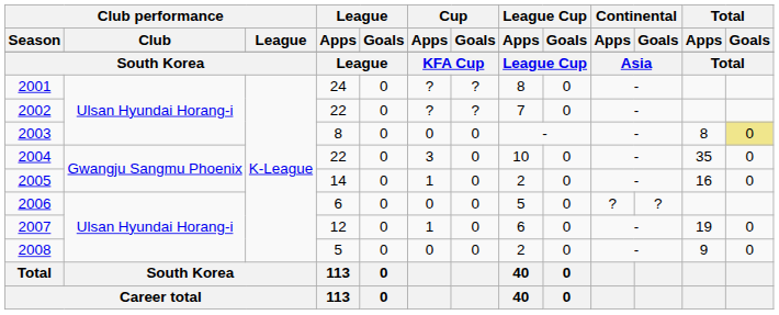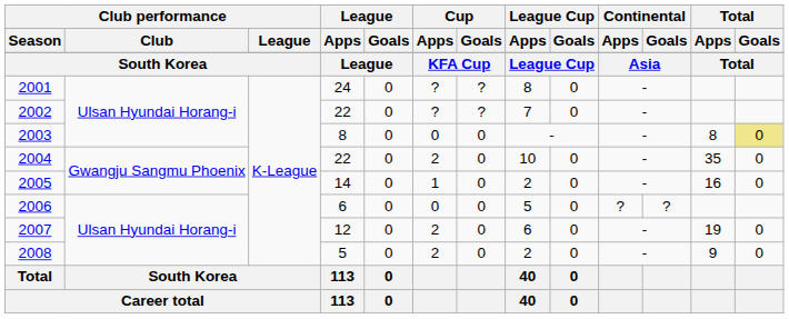 <table class="wikitable" style="text-align:center">
 <tr>
 <th colspan=3>Club performance</th>
 <th colspan=2>League</th>
 <th colspan=2>Cup</th>
 <th colspan=2>League Cup</th>
 <th colspan=2>Continental</th>
 <th colspan=2>Total</th>
 </tr>
 <tr>
 <th>Season</th>
 <th>Club</th>
 <th>League</th>
 <th>Apps</th>
 <th>Goals</th>
 <th>Apps</th>
 <th>Goals</th>
 <th>Apps</th>
 <th>Goals</th>
 <th>Apps</th>
 <th>Goals</th>
 <th>Apps</th>
 <th>Goals</th>
 </tr>
 <tr>
 </tr>
 <tr>
 <th colspan=3>South Korea</th>
 <th colspan=2>League</th>
 <th colspan=2><a href='#'>KFA Cup</a></th>
 <th colspan=2><a href='#'>League Cup</a></th>
 <th colspan=2><a href='#'>Asia</a></th>
 <th colspan=2>Total</th>
 </tr>
 <tr>
 <td><a href='#'>2001</a></td>
 <td rowspan="3"><a href='#'>Ulsan Hyundai Horang-i</a></td>
 <td rowspan="8"><a href='#'>K-League</a></td>
 <td>24</td>
 <td>0</td>
 <td>?</td>
 <td>?</td>
 <td>8</td>
 <td>0</td>
 <td colspan="2">-</td>
 <td></td>
 <td></td>
 </tr>
 <tr>
 <td><a href='#'>2002</a></td>
 <td>22</td>
 <td>0</td>
 <td>?</td>
 <td>?</td>
 <td>7</td>
 <td>0</td>
 <td colspan="2">-</td>
 <td></td>
 <td></td>
 </tr>
 <tr>
 <td><a href='#'>2003</a></td>
 <td>8</td>
 <td>0</td>
 <td>0</td>
 <td>0</td>
 <td colspan="2">-</td>
 <td colspan="2">-</td>
 <td>8</td>
 <td style="background: khaki;">0</td>
 </tr>
 <tr>
 <td><a href='#'>2004</a></td>
 <td rowspan="2"><a href='#'>Gwangju Sangmu Phoenix</a></td>
 <td>22</td>
 <td>0</td>
-<td>3</td>
+<td>2</td>
 <td>0</td>
 <td>10</td>
 <td>0</td>
 <td colspan="2">-</td>
 <td>35</td>
 <td>0</td>
 </tr>
 <tr>
 <td><a href='#'>2005</a></td>
 <td>14</td>
 <td>0</td>
 <td>1</td>
 <td>0</td>
 <td>2</td>
 <td>0</td>
 <td colspan="2">-</td>
 <td>16</td>
 <td>0</td>
 </tr>
 <tr>
 <td><a href='#'>2006</a></td>
 <td rowspan="3"><a href='#'>Ulsan Hyundai Horang-i</a></td>
 <td>6</td>
 <td>0</td>
 <td>0</td>
 <td>0</td>
 <td>5</td>
 <td>0</td>
 <td>?</td>
 <td>?</td>
 <td></td>
 <td></td>
 </tr>
 <tr>
 <td><a href='#'>2007</a></td>
 <td>12</td>
 <td>0</td>
-<td>1</td>
+<td>2</td>
 <td>0</td>
 <td>6</td>
 <td>0</td>
 <td colspan="2">-</td>
 <td>19</td>
 <td>0</td>
 </tr>
 <tr>
 <td><a href='#'>2008</a></td>
 <td>5</td>
 <td>0</td>
-<td>0</td>
+<td>2</td>
 <td>0</td>
 <td>2</td>
 <td>0</td>
 <td colspan="2">-</td>
 <td>9</td>
 <td>0</td>
 </tr>
 <tr>
 <th rowspan=1>Total</th>
 <th colspan=2>South Korea</th>
 <th>113</th>
 <th>0</th>
 <th></th>
 <th></th>
 <th>40</th>
 <th>0</th>
 <th></th>
 <th></th>
 <th></th>
 <th></th>
 </tr>
 <tr>
 <th colspan=3>Career total</th>
 <th>113</th>
 <th>0</th>
 <th></th>
 <th></th>
 <th>40</th>
 <th>0</th>
 <th></th>
 <th></th>
 <th></th>
 <th></th>
 </tr>
 </table>
